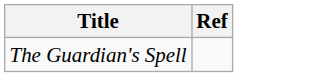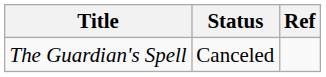 <table class="wikitable sortable">
 <tr>
 <th>Title</th>
+<th>Status</th>
 <th>Ref</th>
 </tr>
 <tr>
 <td><em>The Guardian's Spell</em></td>
+<td>Canceled</td>
 <td></td>
 </tr>
 </table>
